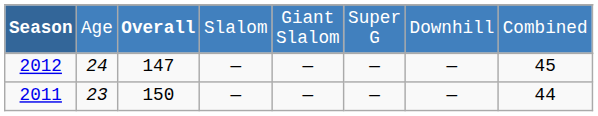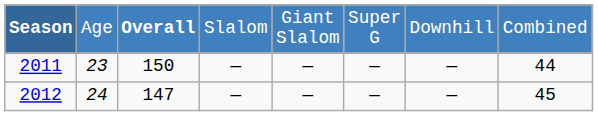 <table class="wikitable" style="font-size:95%; text-align:center; border:grey solid 1px; border-collapse:collapse;" width="40%">
 <tr style="background-color:#369; color:white;">
 <td rowspan="2" colspan="1" width="10%"><strong>Season</strong></td>
 </tr>
 <tr style="background-color:#4180be; color:white;">
 <td width="5%">Age</td>
 <td width="5%"><strong>Overall</strong></td>
 <td width="5%">Slalom</td>
 <td width="5%">Giant<br>Slalom</td>
 <td width="5%">Super G</td>
 <td width="5%">Downhill</td>
 <td width="5%">Combined</td>
 </tr>
 <tr style="background-color:#8CB2D8; color:white;">
 </tr>
 <tr>
+<td><a href='#'>2011</a></td>
+<td><em>23</em></td>
+<td>150</td>
+<td>—</td>
+<td>—</td>
+<td>—</td>
+<td>—</td>
+<td>44</td>
+</tr>
+<tr>
 <td><a href='#'>2012</a></td>
 <td><em>24</em></td>
 <td>147</td>
 <td>—</td>
 <td>—</td>
 <td>—</td>
 <td>—</td>
 <td>45</td>
 </tr>
-<tr>
-<td><a href='#'>2011</a></td>
-<td><em>23</em></td>
-<td>150</td>
-<td>—</td>
-<td>—</td>
-<td>—</td>
-<td>—</td>
-<td>44</td>
-</tr>
 </table>
